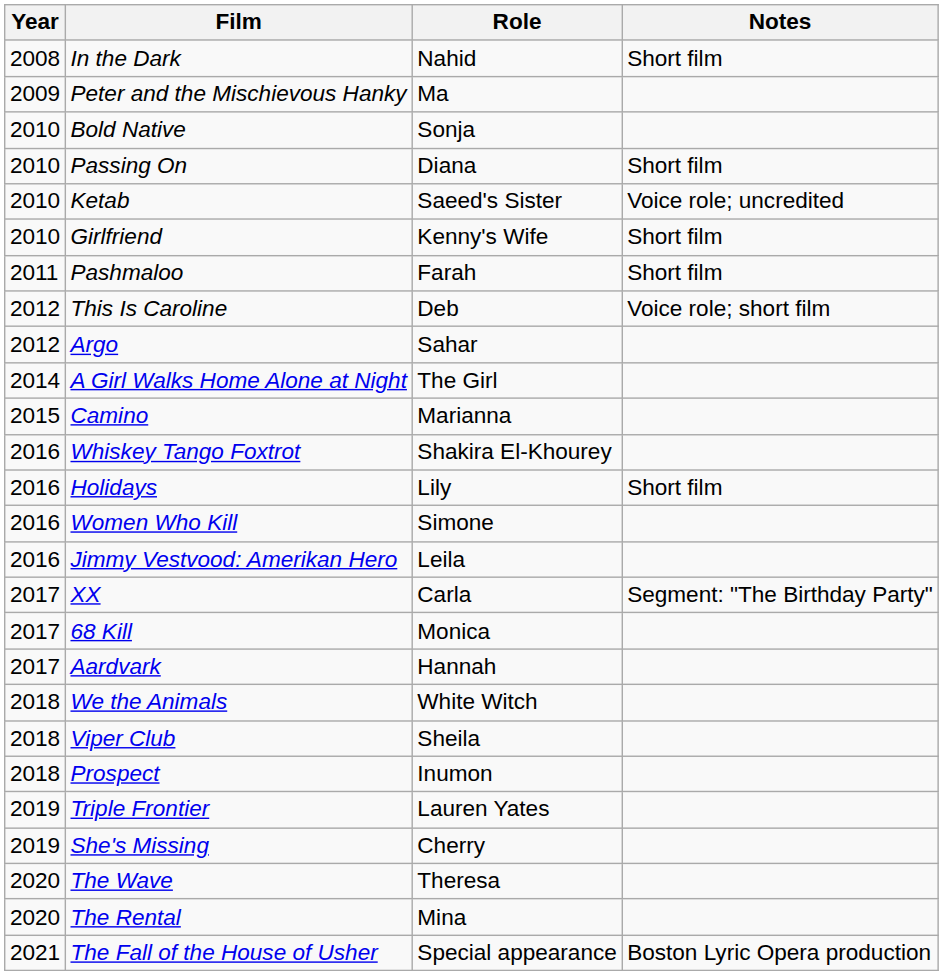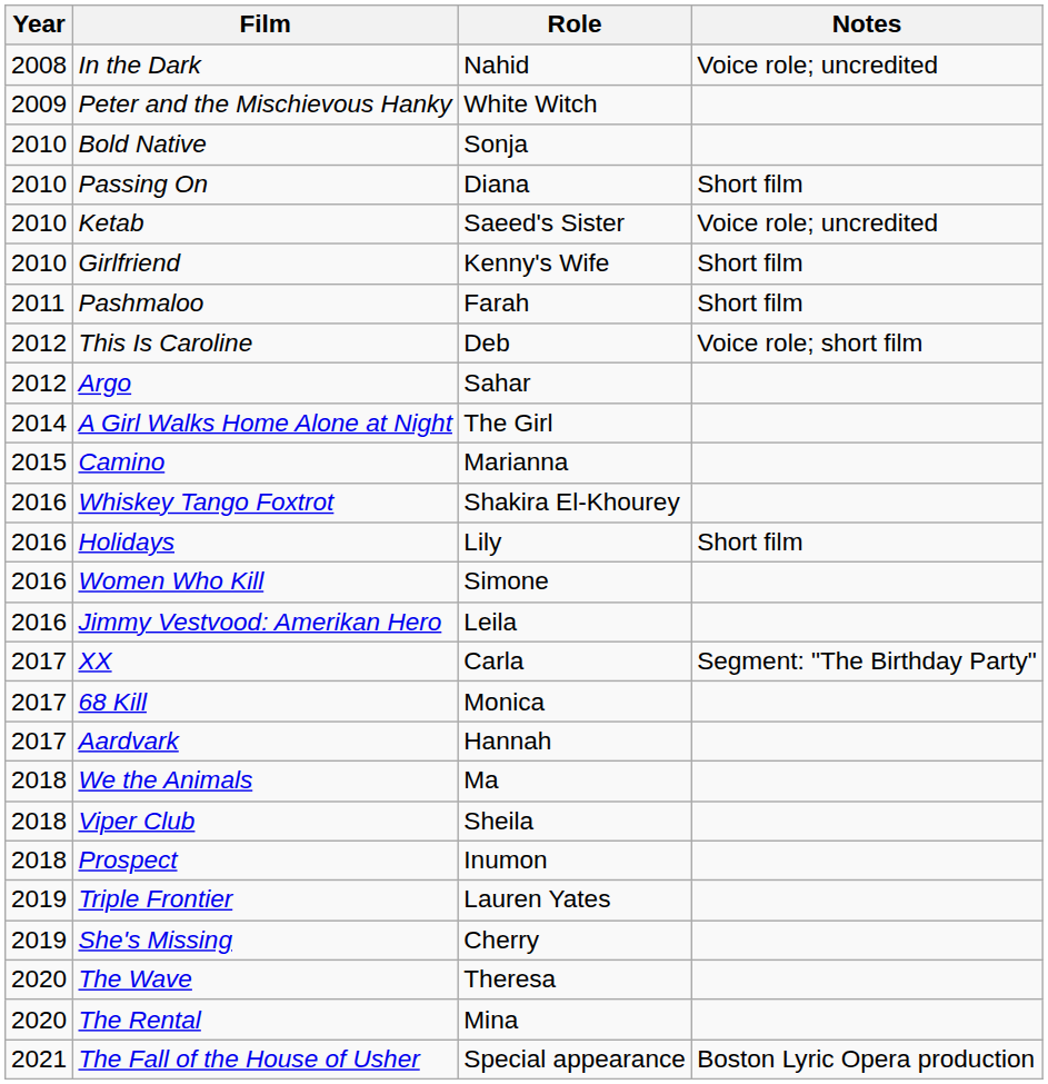 <table class="wikitable sortable">
 <tr>
 <th>Year</th>
 <th>Film</th>
 <th>Role</th>
 <th class="unsortable">Notes</th>
 </tr>
 <tr>
 <td>2008</td>
 <td><em>In the Dark</em></td>
 <td>Nahid</td>
-<td>Short film</td>
+<td>Voice role; uncredited</td>
 </tr>
 <tr>
 <td>2009</td>
 <td><em>Peter and the Mischievous Hanky</em></td>
-<td>Ma</td>
+<td>White Witch</td>
 <td></td>
 </tr>
 <tr>
 <td>2010</td>
 <td><em>Bold Native</em></td>
 <td>Sonja</td>
 <td></td>
 </tr>
 <tr>
 <td>2010</td>
 <td><em>Passing On</em></td>
 <td>Diana</td>
 <td>Short film</td>
 </tr>
 <tr>
 <td>2010</td>
 <td><em>Ketab</em></td>
 <td>Saeed's Sister</td>
 <td>Voice role; uncredited</td>
 </tr>
 <tr>
 <td>2010</td>
 <td><em>Girlfriend</em></td>
 <td>Kenny's Wife</td>
 <td>Short film</td>
 </tr>
 <tr>
 <td>2011</td>
 <td><em>Pashmaloo</em></td>
 <td>Farah</td>
 <td>Short film</td>
 </tr>
 <tr>
 <td>2012</td>
 <td><em>This Is Caroline</em></td>
 <td>Deb</td>
 <td>Voice role; short film</td>
 </tr>
 <tr>
 <td>2012</td>
 <td><em><a href='#'>Argo</a></em></td>
 <td>Sahar</td>
 <td></td>
 </tr>
 <tr>
 <td>2014</td>
 <td><em><a href='#'>A Girl Walks Home Alone at Night</a></em></td>
 <td>The Girl</td>
 <td></td>
 </tr>
 <tr>
 <td>2015</td>
 <td><em><a href='#'>Camino</a></em></td>
 <td>Marianna</td>
 <td></td>
 </tr>
 <tr>
 <td>2016</td>
 <td><em><a href='#'>Whiskey Tango Foxtrot</a></em></td>
 <td>Shakira El-Khourey</td>
 <td></td>
 </tr>
 <tr>
 <td>2016</td>
 <td><em><a href='#'>Holidays</a></em></td>
 <td>Lily</td>
 <td>Short film</td>
 </tr>
 <tr>
 <td>2016</td>
 <td><em><a href='#'>Women Who Kill</a></em></td>
 <td>Simone</td>
 <td></td>
 </tr>
 <tr>
 <td>2016</td>
 <td><em><a href='#'>Jimmy Vestvood: Amerikan Hero</a></em></td>
 <td>Leila</td>
 <td></td>
 </tr>
 <tr>
 <td>2017</td>
 <td><em><a href='#'>XX</a></em></td>
 <td>Carla</td>
 <td>Segment: "The Birthday Party"</td>
 </tr>
 <tr>
 <td>2017</td>
 <td><em><a href='#'>68 Kill</a></em></td>
 <td>Monica</td>
 <td></td>
 </tr>
 <tr>
 <td>2017</td>
 <td><em><a href='#'>Aardvark</a></em></td>
 <td>Hannah</td>
 <td></td>
 </tr>
 <tr>
 <td>2018</td>
 <td><em><a href='#'>We the Animals</a></em></td>
-<td>White Witch</td>
+<td>Ma</td>
 <td></td>
 </tr>
 <tr>
 <td>2018</td>
 <td><em><a href='#'>Viper Club</a></em></td>
 <td>Sheila</td>
 <td></td>
 </tr>
 <tr>
 <td>2018</td>
 <td><em><a href='#'>Prospect</a></em></td>
 <td>Inumon</td>
 <td></td>
 </tr>
 <tr>
 <td>2019</td>
 <td><em><a href='#'>Triple Frontier</a></em></td>
 <td>Lauren Yates</td>
 <td></td>
 </tr>
 <tr>
 <td>2019</td>
 <td><em><a href='#'>She's Missing</a></em></td>
 <td>Cherry</td>
 <td></td>
 </tr>
 <tr>
 <td>2020</td>
 <td><em><a href='#'>The Wave</a></em></td>
 <td>Theresa</td>
 <td></td>
 </tr>
 <tr>
 <td>2020</td>
 <td><em><a href='#'>The Rental</a></em></td>
 <td>Mina</td>
 <td></td>
 </tr>
 <tr>
 <td>2021</td>
 <td><em><a href='#'>The Fall of the House of Usher</a></em></td>
 <td>Special appearance</td>
 <td>Boston Lyric Opera production</td>
 </tr>
 <tr>
 </tr>
 </table>
